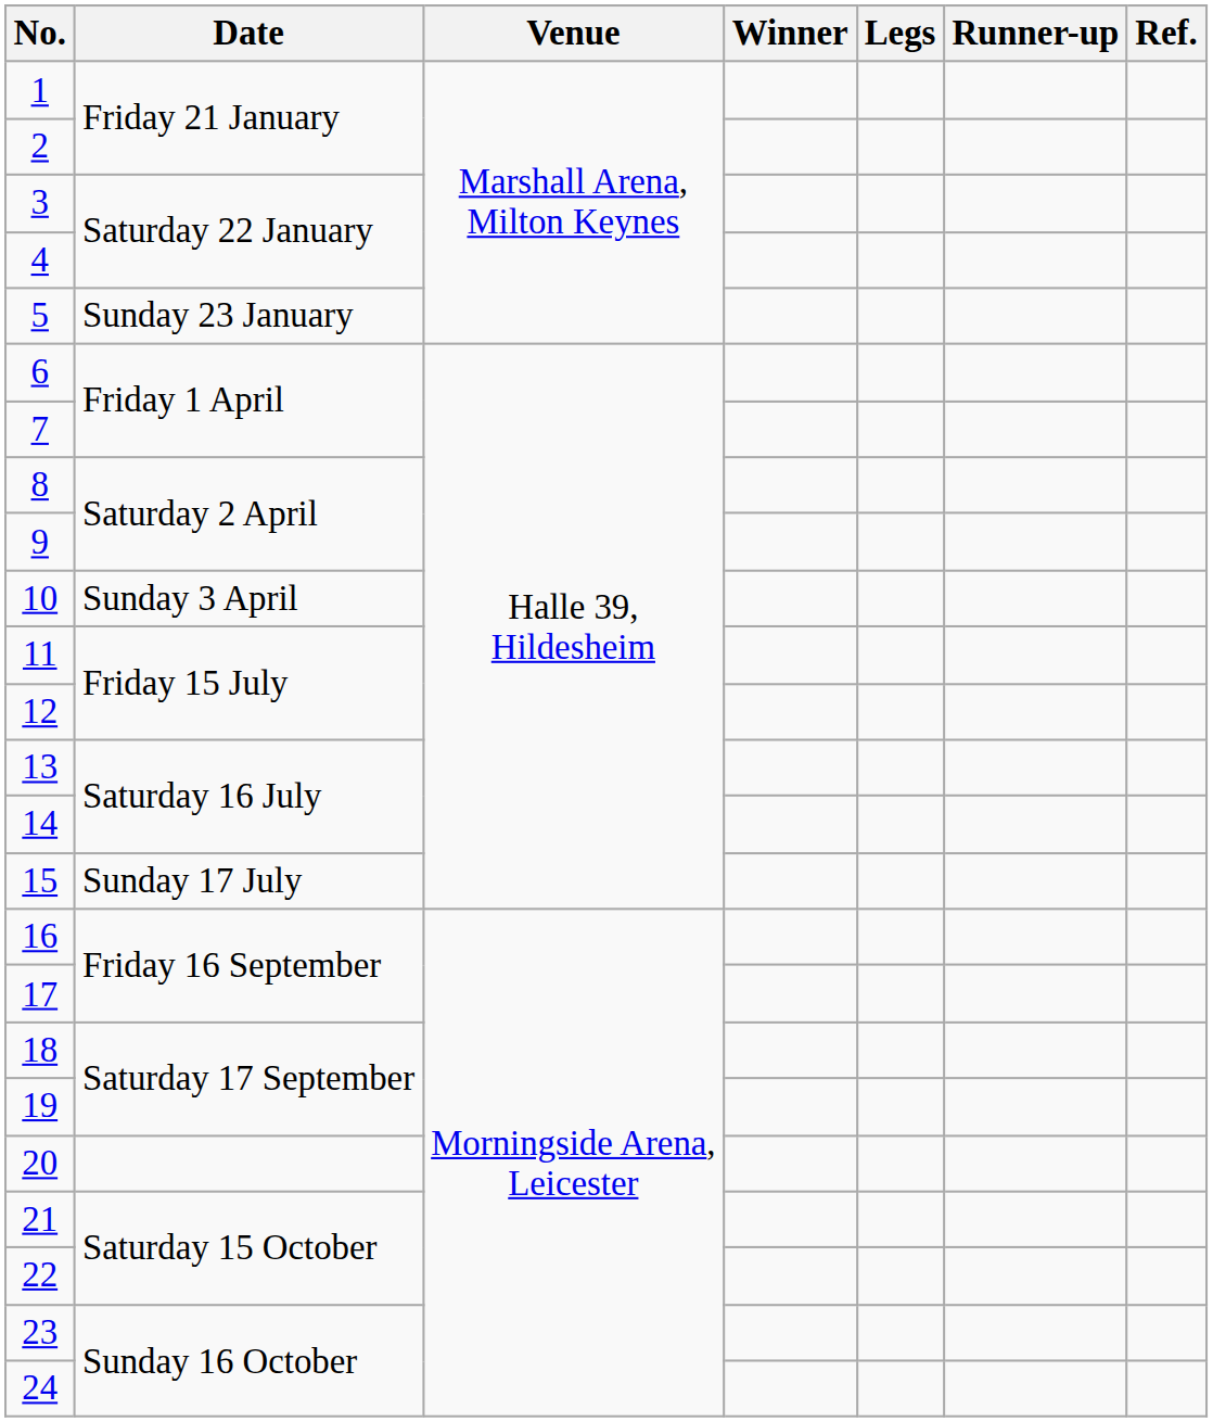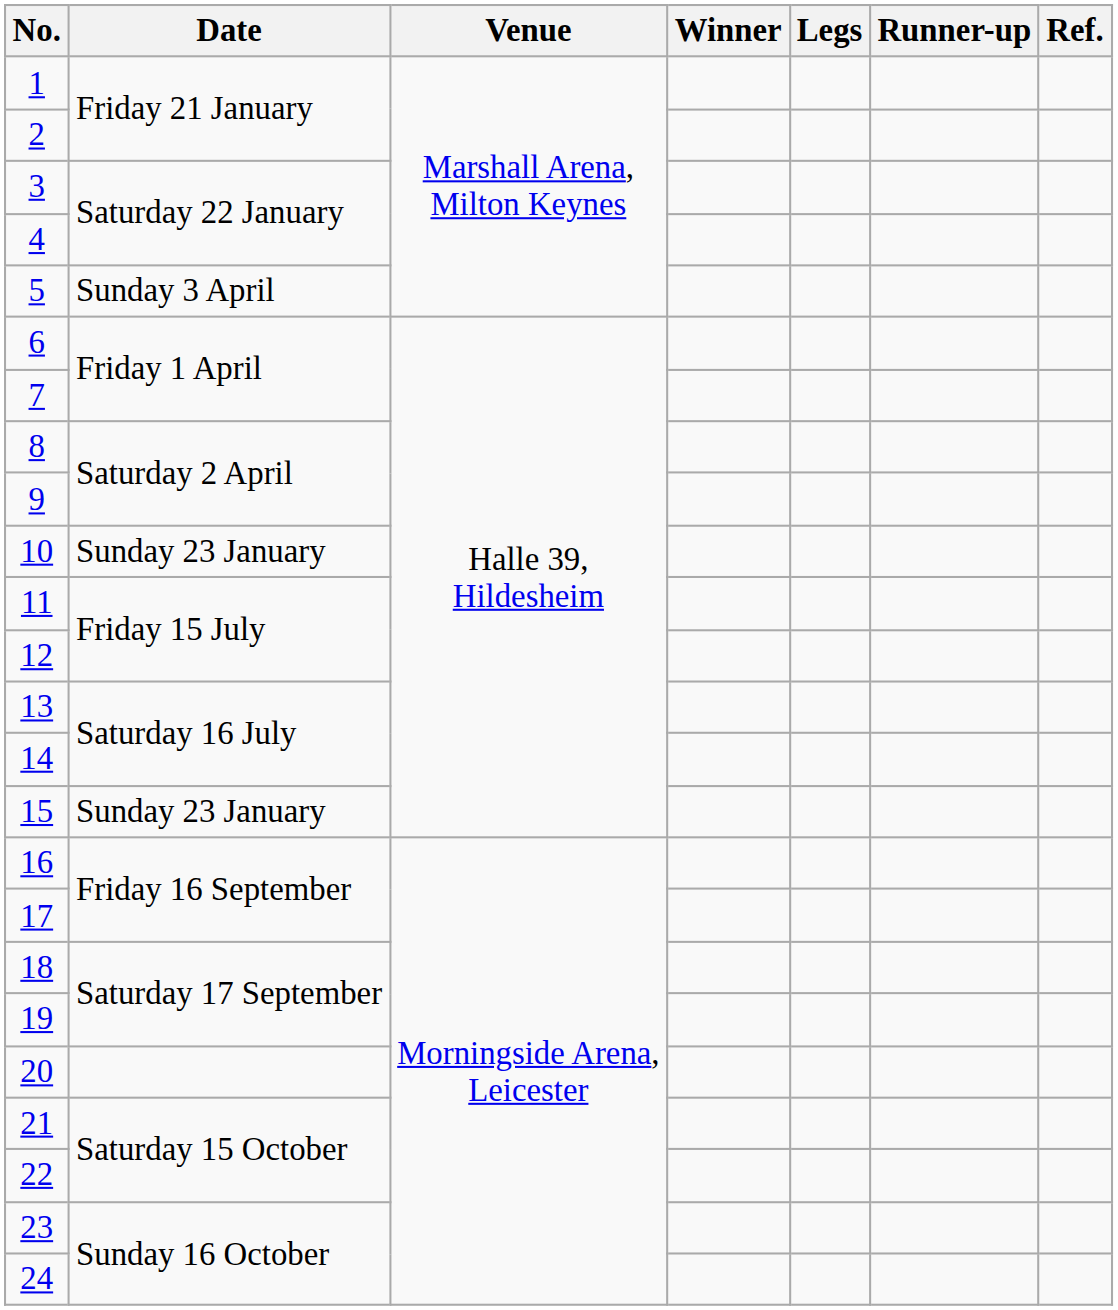 <table class="wikitable">
 <tr>
 <th>No.</th>
 <th>Date</th>
 <th>Venue</th>
 <th>Winner</th>
 <th>Legs</th>
 <th>Runner-up</th>
 <th>Ref.</th>
 </tr>
 <tr>
 <td align=center><a href='#'>1</a></td>
 <td align=left rowspan="2">Friday 21 January</td>
 <td align="center" rowspan="5"><a href='#'>Marshall Arena</a>,<br>  <a href='#'>Milton Keynes</a></td>
 <td align="right"></td>
 <td></td>
 <td></td>
 <td align="center"></td>
 </tr>
 <tr>
 <td align=center><a href='#'>2</a></td>
 <td align="right"></td>
 <td></td>
 <td></td>
 <td align="center"></td>
 </tr>
 <tr>
 <td align=center><a href='#'>3</a></td>
 <td align=left rowspan="2">Saturday 22 January</td>
 <td align="right"></td>
 <td></td>
 <td></td>
 <td align="center"></td>
 </tr>
 <tr>
 <td align=center><a href='#'>4</a></td>
 <td align="right"></td>
 <td></td>
 <td></td>
 <td align="center"></td>
 </tr>
 <tr>
 <td align=center><a href='#'>5</a></td>
-<td>Sunday 23 January</td>
+<td>Sunday 3 April</td>
 <td align="right"></td>
 <td></td>
 <td></td>
 <td align="center"></td>
 </tr>
 <tr>
 <td align=center><a href='#'>6</a></td>
 <td align=left rowspan="2">Friday 1 April</td>
 <td align="center" rowspan="10">Halle 39,<br>  <a href='#'>Hildesheim</a></td>
 <td align="right"></td>
 <td></td>
 <td></td>
 <td align="center"></td>
 </tr>
 <tr>
 <td align=center><a href='#'>7</a></td>
 <td align="right"></td>
 <td></td>
 <td></td>
 <td align="center"></td>
 </tr>
 <tr>
 <td align=center><a href='#'>8</a></td>
 <td align=left rowspan="2">Saturday 2 April</td>
 <td align="right"></td>
 <td></td>
 <td></td>
 <td align="center"></td>
 </tr>
 <tr>
 <td align=center><a href='#'>9</a></td>
 <td align="right"></td>
 <td></td>
 <td></td>
 <td align="center"></td>
 </tr>
 <tr>
 <td align=center><a href='#'>10</a></td>
-<td>Sunday 3 April</td>
+<td>Sunday 23 January</td>
 <td align="right"></td>
 <td></td>
 <td></td>
 <td align="center"></td>
 </tr>
 <tr>
 <td align=center><a href='#'>11</a></td>
 <td align=left rowspan="2">Friday 15 July</td>
 <td align="right"></td>
 <td></td>
 <td></td>
 <td align="center"></td>
 </tr>
 <tr>
 <td align=center><a href='#'>12</a></td>
 <td align="right"></td>
 <td></td>
 <td></td>
 <td align="center"></td>
 </tr>
 <tr>
 <td align=center><a href='#'>13</a></td>
 <td align=left rowspan="2">Saturday 16 July</td>
 <td align="right"></td>
 <td></td>
 <td></td>
 <td align="center"></td>
 </tr>
 <tr>
 <td align=center><a href='#'>14</a></td>
 <td align="right"></td>
 <td></td>
 <td></td>
 <td align="center"></td>
 </tr>
 <tr>
 <td align=center><a href='#'>15</a></td>
-<td>Sunday 17 July</td>
+<td>Sunday 23 January</td>
 <td align="right"></td>
 <td></td>
 <td></td>
 <td align="center"></td>
 </tr>
 <tr>
 <td align=center><a href='#'>16</a></td>
 <td align=left rowspan="2">Friday 16 September</td>
 <td align="center" rowspan="9"><a href='#'>Morningside Arena</a>,<br>  <a href='#'>Leicester</a></td>
 <td align="right"></td>
 <td></td>
 <td></td>
 <td align="center"></td>
 </tr>
 <tr>
 <td align=center><a href='#'>17</a></td>
 <td align="right"></td>
 <td></td>
 <td></td>
 <td align="center"></td>
 </tr>
 <tr>
 <td align=center><a href='#'>18</a></td>
 <td align=left rowspan="2">Saturday 17 September</td>
 <td align="right"></td>
 <td></td>
 <td></td>
 <td align="center"></td>
 </tr>
 <tr>
 <td align=center><a href='#'>19</a></td>
 <td align="right"></td>
 <td></td>
 <td></td>
 <td align="center"></td>
 </tr>
 <tr>
 <td align=center><a href='#'>20</a></td>
 <td></td>
 <td align="right"></td>
 <td></td>
 <td></td>
 <td align="center"></td>
 </tr>
 <tr>
 <td align=center><a href='#'>21</a></td>
 <td align=left rowspan="2">Saturday 15 October</td>
 <td align="right"></td>
 <td></td>
 <td></td>
 <td align="center"></td>
 </tr>
 <tr>
 <td align=center><a href='#'>22</a></td>
 <td align="right"></td>
 <td></td>
 <td></td>
 <td align="center"></td>
 </tr>
 <tr>
 <td align=center><a href='#'>23</a></td>
 <td align=left rowspan="2">Sunday 16 October</td>
 <td align="right"></td>
 <td></td>
 <td></td>
 <td align="center"></td>
 </tr>
 <tr>
 <td align=center><a href='#'>24</a></td>
 <td align="right"></td>
 <td></td>
 <td></td>
 <td align="center"></td>
 </tr>
 </table>
